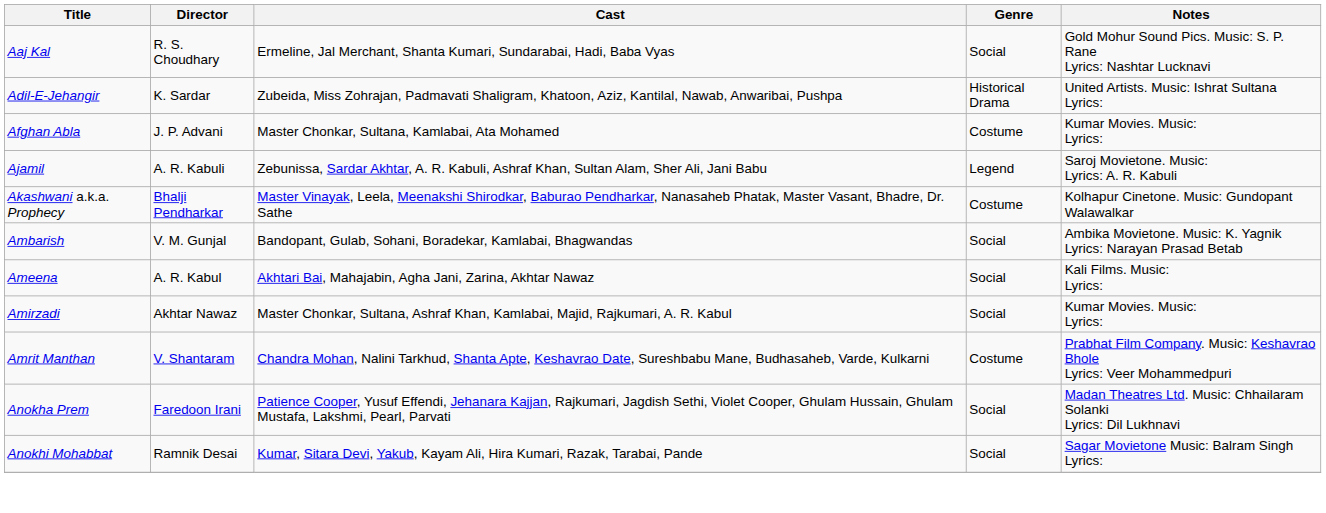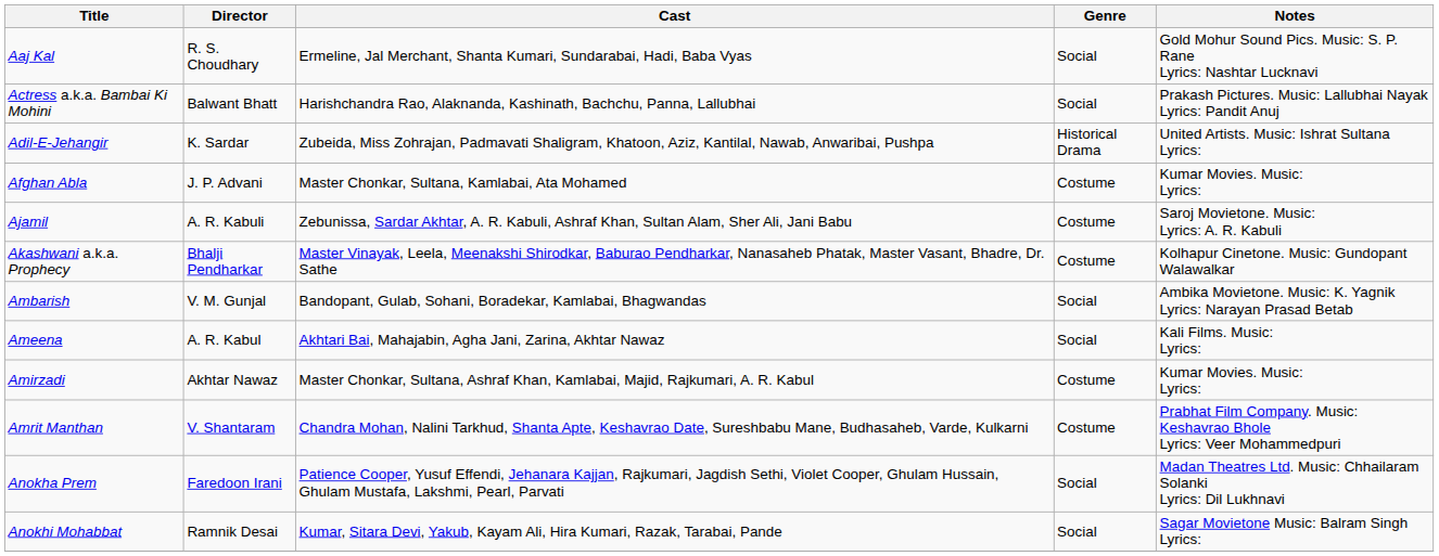 <table class="wikitable">
 <tr>
 <th>Title</th>
 <th>Director</th>
 <th>Cast</th>
 <th>Genre</th>
 <th>Notes</th>
 </tr>
 <tr>
 <td><em><a href='#'>Aaj Kal</a></em></td>
 <td>R. S. Choudhary</td>
 <td>Ermeline, Jal Merchant, Shanta Kumari, Sundarabai, Hadi, Baba Vyas</td>
 <td>Social</td>
 <td>Gold Mohur Sound Pics. Music: S. P. Rane<br>Lyrics: Nashtar Lucknavi</td>
+</tr>
+<tr>
+<td><em><a href='#'>Actress</a></em> a.k.a. <em>Bambai Ki Mohini</em></td>
+<td>Balwant Bhatt</td>
+<td>Harishchandra Rao, Alaknanda,  Kashinath, Bachchu,  Panna, Lallubhai</td>
+<td>Social</td>
+<td>Prakash Pictures.  Music: Lallubhai Nayak<br>Lyrics: Pandit Anuj</td>
 </tr>
 <tr>
 <td><em><a href='#'>Adil-E-Jehangir</a></em></td>
 <td>K. Sardar</td>
 <td>Zubeida, Miss Zohrajan, Padmavati Shaligram,  Khatoon, Aziz, Kantilal, Nawab, Anwaribai, Pushpa</td>
 <td>Historical Drama</td>
 <td>United Artists. Music: Ishrat Sultana<br>Lyrics:</td>
 </tr>
 <tr>
 <td><em><a href='#'>Afghan Abla</a></em></td>
 <td>J. P. Advani</td>
 <td>Master Chonkar, Sultana, Kamlabai, Ata Mohamed</td>
 <td>Costume</td>
 <td>Kumar Movies. Music: <br>Lyrics:</td>
 </tr>
 <tr>
 <td><em><a href='#'>Ajamil</a></em></td>
 <td>A. R. Kabuli</td>
 <td>Zebunissa, <a href='#'>Sardar Akhtar</a>, A. R. Kabuli, Ashraf Khan, Sultan Alam, Sher Ali, Jani Babu</td>
-<td>Legend</td>
+<td>Costume</td>
 <td>Saroj Movietone. Music: <br>Lyrics: A. R. Kabuli</td>
 </tr>
 <tr>
 <td><em><a href='#'>Akashwani</a></em> a.k.a. <em>Prophecy</em></td>
 <td><a href='#'>Bhalji Pendharkar</a></td>
 <td><a href='#'>Master Vinayak</a>, Leela, <a href='#'>Meenakshi Shirodkar</a>,  <a href='#'>Baburao Pendharkar</a>, Nanasaheb Phatak, Master Vasant, Bhadre, Dr. Sathe</td>
 <td>Costume</td>
 <td>Kolhapur Cinetone. Music: Gundopant  Walawalkar</td>
 </tr>
 <tr>
 <td><em><a href='#'>Ambarish</a></em></td>
 <td>V. M. Gunjal</td>
 <td>Bandopant, Gulab, Sohani, Boradekar, Kamlabai,  Bhagwandas</td>
 <td>Social</td>
 <td>Ambika Movietone. Music: K. Yagnik<br>Lyrics: Narayan Prasad Betab</td>
 </tr>
 <tr>
 <td><em><a href='#'>Ameena</a></em></td>
 <td>A. R. Kabul</td>
 <td><a href='#'>Akhtari Bai</a>, Mahajabin, Agha Jani, Zarina, Akhtar Nawaz</td>
 <td>Social</td>
 <td>Kali Films. Music: <br>Lyrics:</td>
 </tr>
 <tr>
 <td><em><a href='#'>Amirzadi</a></em></td>
 <td>Akhtar Nawaz</td>
 <td>Master Chonkar, Sultana, Ashraf Khan, Kamlabai, Majid, Rajkumari, A. R. Kabul</td>
-<td>Social</td>
+<td>Costume</td>
 <td>Kumar Movies. Music: <br>Lyrics:</td>
 </tr>
 <tr>
 <td><em><a href='#'>Amrit Manthan</a></em></td>
 <td><a href='#'>V. Shantaram</a></td>
 <td><a href='#'>Chandra Mohan</a>, Nalini Tarkhud, <a href='#'>Shanta Apte</a>, <a href='#'>Keshavrao Date</a>, Sureshbabu Mane, Budhasaheb, Varde, Kulkarni</td>
 <td>Costume</td>
 <td><a href='#'>Prabhat Film Company</a>. Music: <a href='#'>Keshavrao Bhole</a><br>Lyrics: Veer Mohammedpuri</td>
 </tr>
 <tr>
 <td><em><a href='#'>Anokha Prem</a></em></td>
 <td><a href='#'>Faredoon Irani</a></td>
 <td><a href='#'>Patience Cooper</a>, Yusuf Effendi, <a href='#'>Jehanara Kajjan</a>, Rajkumari, Jagdish Sethi, Violet Cooper, Ghulam Hussain, Ghulam Mustafa, Lakshmi, Pearl, Parvati</td>
 <td>Social</td>
 <td><a href='#'>Madan Theatres Ltd</a>. Music: Chhailaram Solanki<br>Lyrics: Dil Lukhnavi</td>
 </tr>
 <tr>
 <td><em><a href='#'>Anokhi Mohabbat</a></em></td>
 <td>Ramnik Desai</td>
 <td><a href='#'>Kumar</a>, <a href='#'>Sitara Devi</a>, <a href='#'>Yakub</a>, Kayam Ali,  Hira Kumari, Razak, Tarabai, Pande</td>
 <td>Social</td>
 <td><a href='#'>Sagar Movietone</a> Music: Balram Singh<br>Lyrics:</td>
 </tr>
 <tr>
 </tr>
 </table>
